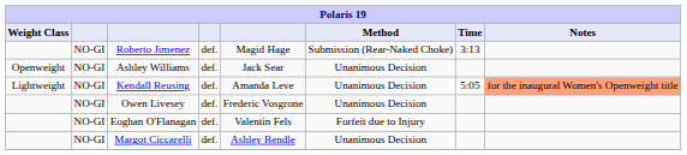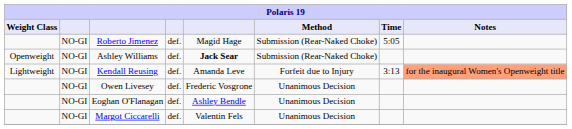 <table class="wikitable" style="font-size: 80%;">
 <tr>
 <th colspan="9" style="background-color: #ccf; color: #000080; text-align: center;"><strong>Polaris 19</strong></th>
 </tr>
 <tr>
 <th colspan="1" style="background-color: #E6E8FA; color: #000000; text-align: center;">Weight Class</th>
 <th colspan="1" style="background-color: #E6E8FA; color: #000000; text-align: center;"></th>
 <th colspan="1" style="background-color: #E6E8FA; color: #000000; text-align: center;"></th>
 <th colspan="1" style="background-color: #E6E8FA; color: #000000; text-align: center;"></th>
 <th colspan="1" style="background-color: #E6E8FA; color: #000000; text-align: center;"></th>
 <th colspan="1" style="background-color: #E6E8FA; color: #000000; text-align: center;">Method</th>
 <th colspan="1" style="background-color: #E6E8FA; color: #000000; text-align: center;">Time</th>
 <th colspan="1" style="background-color: #E6E8FA; color: #000000; text-align: center;">Notes</th>
 </tr>
 <tr>
 <td align=center></td>
 <td align=center>NO-GI</td>
 <td align=center> <a href='#'>Roberto Jimenez</a></td>
 <td align=center>def.</td>
 <td align=center> Magid Hage</td>
 <td align=center>Submission (Rear-Naked Choke)</td>
-<td align=center>3:13</td>
+<td align=center>5:05</td>
 <td align=center></td>
 </tr>
 <tr>
 <td align=center>Openweight</td>
 <td align=center>NO-GI</td>
 <td align=center> Ashley Williams</td>
 <td align=center>def.</td>
-<td align=center> Jack Sear</td>
-<td align=center>Unanimous Decision</td>
+<td align=center><strong> Jack Sear</strong></td>
+<td align=center>Submission (Rear-Naked Choke)</td>
 <td align=center></td>
 <td align=center></td>
 </tr>
 <tr>
 <td align=center>Lightweight</td>
 <td align=center>NO-GI</td>
 <td align=center> <a href='#'>Kendall Reusing</a></td>
 <td align=center>def.</td>
 <td align=center> Amanda Leve</td>
-<td align=center>Unanimous Decision</td>
-<td align=center>5:05</td>
+<td align=center>Forfeit due to Injury</td>
+<td align=center>3:13</td>
 <td align=center style="background: lightsalmon;">for the inaugural Women's Openweight title</td>
 </tr>
 <tr>
 <td align=center></td>
 <td align=center>NO-GI</td>
 <td align=center> Owen Livesey</td>
 <td align=center>def.</td>
 <td align=center> Frederic Vosgrone</td>
 <td align=center>Unanimous Decision</td>
 <td align=center></td>
 <td align=center></td>
 </tr>
 <tr>
 <td align=center></td>
 <td align=center>NO-GI</td>
 <td align=center> Eoghan O'Flanagan</td>
 <td align=center>def.</td>
-<td align=center> Valentin Fels</td>
-<td align=center>Forfeit due to Injury</td>
+<td align=center> <a href='#'>Ashley Bendle</a></td>
+<td align=center>Unanimous Decision</td>
 <td align=center></td>
 <td align=center></td>
 </tr>
 <tr>
 <td align=center></td>
 <td align=center>NO-GI</td>
 <td align=center> <a href='#'>Margot Ciccarelli</a></td>
 <td align=center>def.</td>
-<td align=center> <a href='#'>Ashley Bendle</a></td>
+<td align=center> Valentin Fels</td>
 <td align=center>Unanimous Decision</td>
 <td align=center></td>
 <td align=center></td>
 </tr>
 <tr>
 </tr>
 </table>
